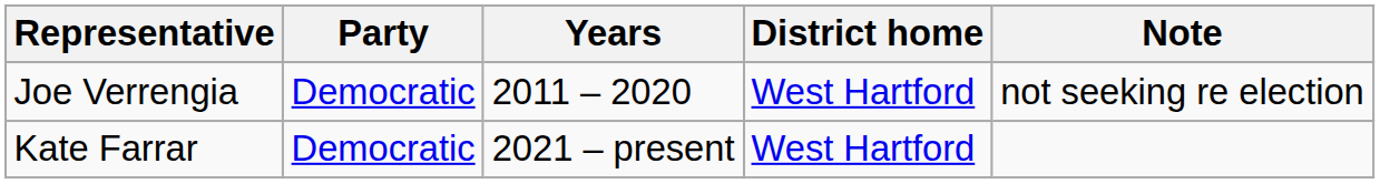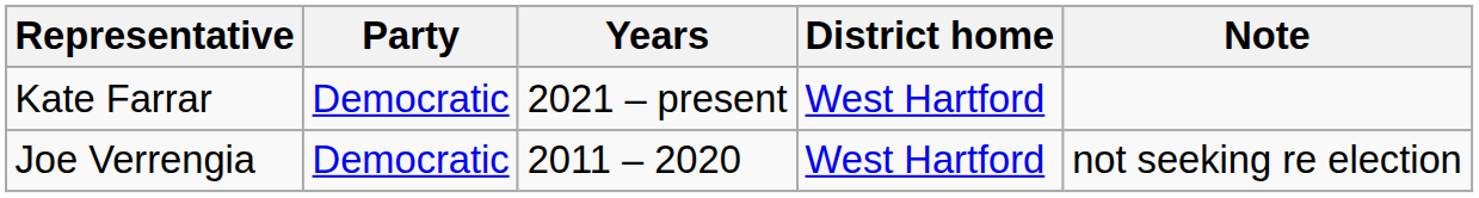 <table class=wikitable>
 <tr valign=bottom>
 <th>Representative</th>
 <th>Party</th>
 <th>Years</th>
 <th>District home</th>
 <th>Note</th>
 </tr>
 <tr>
+<td>Kate Farrar</td>
+<td><a href='#'>Democratic</a></td>
+<td>2021 – present</td>
+<td><a href='#'>West Hartford</a></td>
+<td></td>
+</tr>
+<tr>
 <td>Joe Verrengia</td>
 <td><a href='#'>Democratic</a></td>
 <td>2011 – 2020</td>
 <td><a href='#'>West Hartford</a></td>
 <td>not seeking re election</td>
 </tr>
-<tr>
-<td>Kate Farrar</td>
-<td><a href='#'>Democratic</a></td>
-<td>2021 – present</td>
-<td><a href='#'>West Hartford</a></td>
-<td></td>
-</tr>
 </table>
